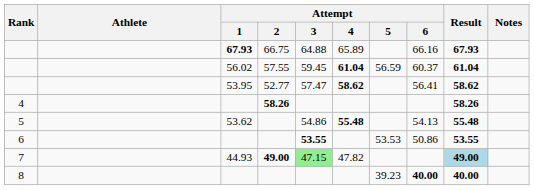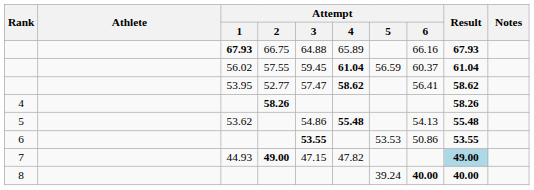 <table class="wikitable sortable" style="text-align:center">
 <tr>
 <th rowspan=2 width=40>Rank</th>
 <th rowspan=2 width=250>Athlete</th>
 <th colspan=6>Attempt</th>
 <th rowspan=2 width=55>Result</th>
 <th rowspan=2 width=50>Notes</th>
 </tr>
 <tr>
 <th width=45>1</th>
 <th width=45>2</th>
 <th width=45>3</th>
 <th width=45>4</th>
 <th width=45>5</th>
 <th width=45>6</th>
 </tr>
 <tr>
 <td></td>
 <td align=left></td>
 <td><strong>67.93</strong></td>
 <td>66.75</td>
 <td>64.88</td>
 <td>65.89</td>
 <td></td>
 <td>66.16</td>
 <td><strong>67.93</strong></td>
 <td></td>
 </tr>
 <tr>
 <td></td>
 <td align=left></td>
 <td>56.02</td>
 <td>57.55</td>
 <td>59.45</td>
 <td><strong>61.04</strong></td>
 <td>56.59</td>
 <td>60.37</td>
 <td><strong>61.04</strong></td>
 <td></td>
 </tr>
 <tr>
 <td></td>
 <td align=left></td>
 <td>53.95</td>
 <td>52.77</td>
 <td>57.47</td>
 <td><strong>58.62</strong></td>
 <td></td>
 <td>56.41</td>
 <td><strong>58.62</strong></td>
 <td></td>
 </tr>
 <tr>
 <td>4</td>
 <td align=left></td>
 <td></td>
 <td><strong>58.26</strong></td>
 <td></td>
 <td></td>
 <td></td>
 <td></td>
 <td><strong>58.26</strong></td>
 <td></td>
 </tr>
 <tr>
 <td>5</td>
 <td align=left></td>
 <td>53.62</td>
 <td></td>
 <td>54.86</td>
 <td><strong>55.48</strong></td>
 <td></td>
 <td>54.13</td>
 <td><strong>55.48</strong></td>
 <td></td>
 </tr>
 <tr>
 <td>6</td>
 <td align=left></td>
 <td></td>
 <td></td>
 <td><strong>53.55</strong></td>
 <td></td>
 <td>53.53</td>
 <td>50.86</td>
 <td><strong>53.55</strong></td>
 <td></td>
 </tr>
 <tr>
 <td>7</td>
 <td align=left></td>
 <td>44.93</td>
 <td><strong>49.00</strong></td>
-<td style="background: lightgreen;">47.15</td>
+<td>47.15</td>
 <td>47.82</td>
 <td></td>
 <td></td>
 <td style="background: lightblue;"><strong>49.00</strong></td>
 <td></td>
 </tr>
 <tr>
 <td>8</td>
 <td align=left></td>
 <td></td>
 <td></td>
 <td></td>
 <td></td>
-<td>39.23</td>
+<td>39.24</td>
 <td><strong>40.00</strong></td>
 <td><strong>40.00</strong></td>
 <td></td>
 </tr>
 </table>
